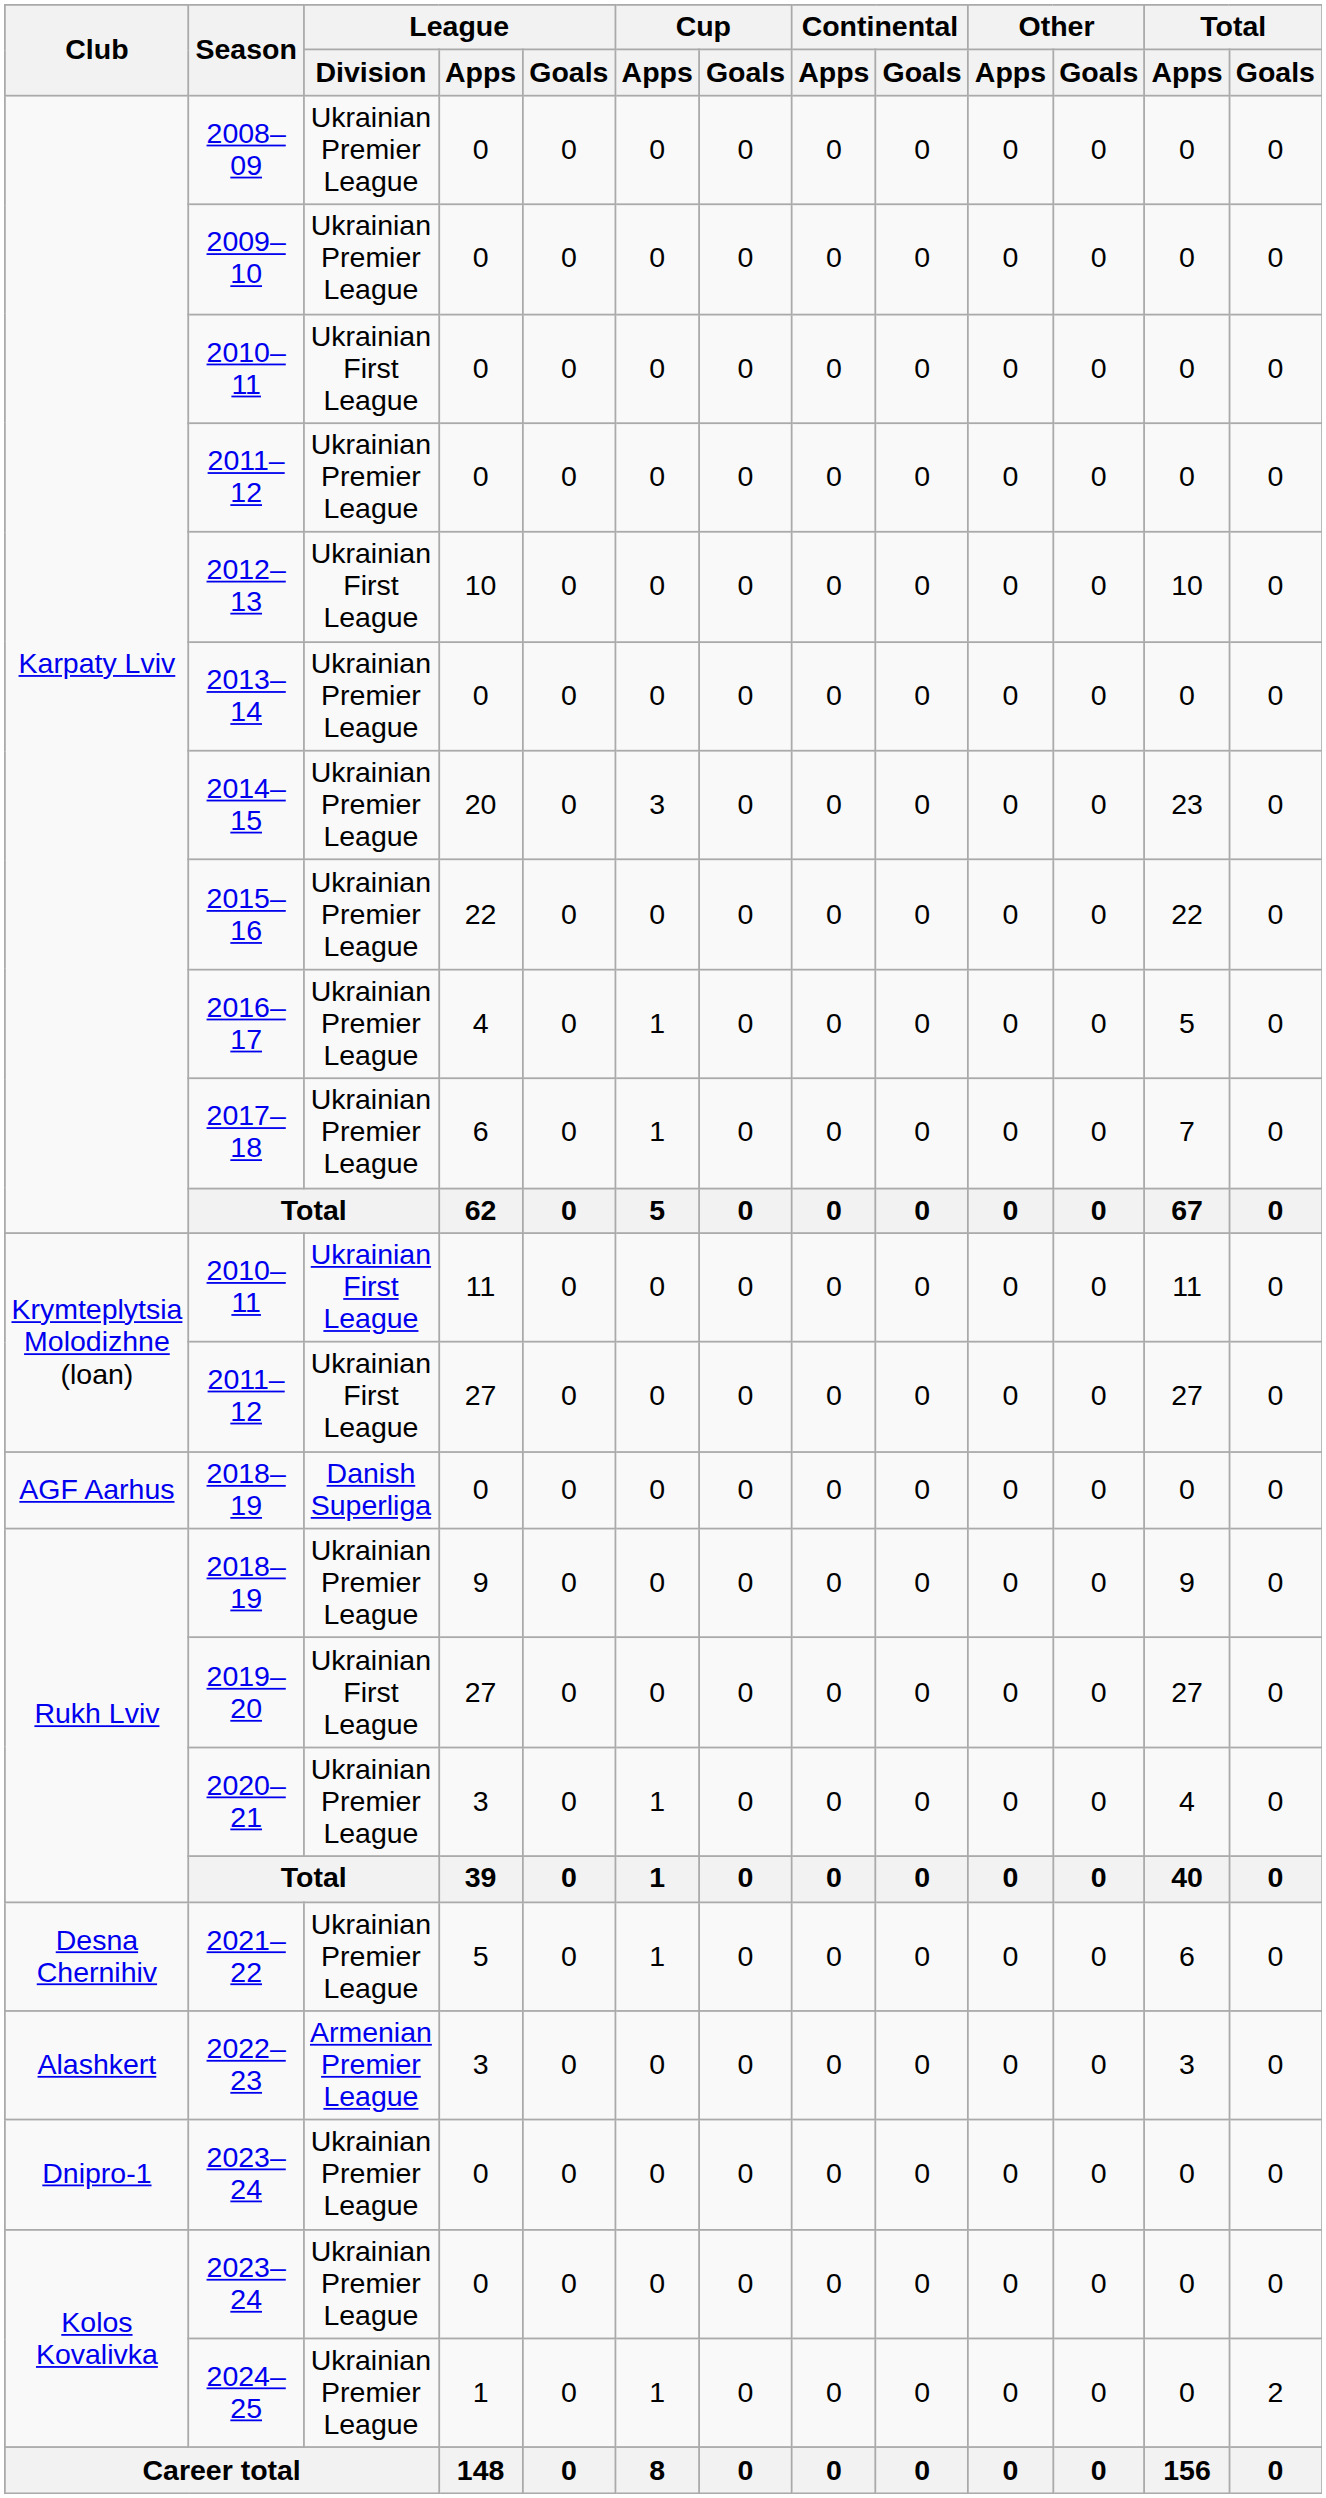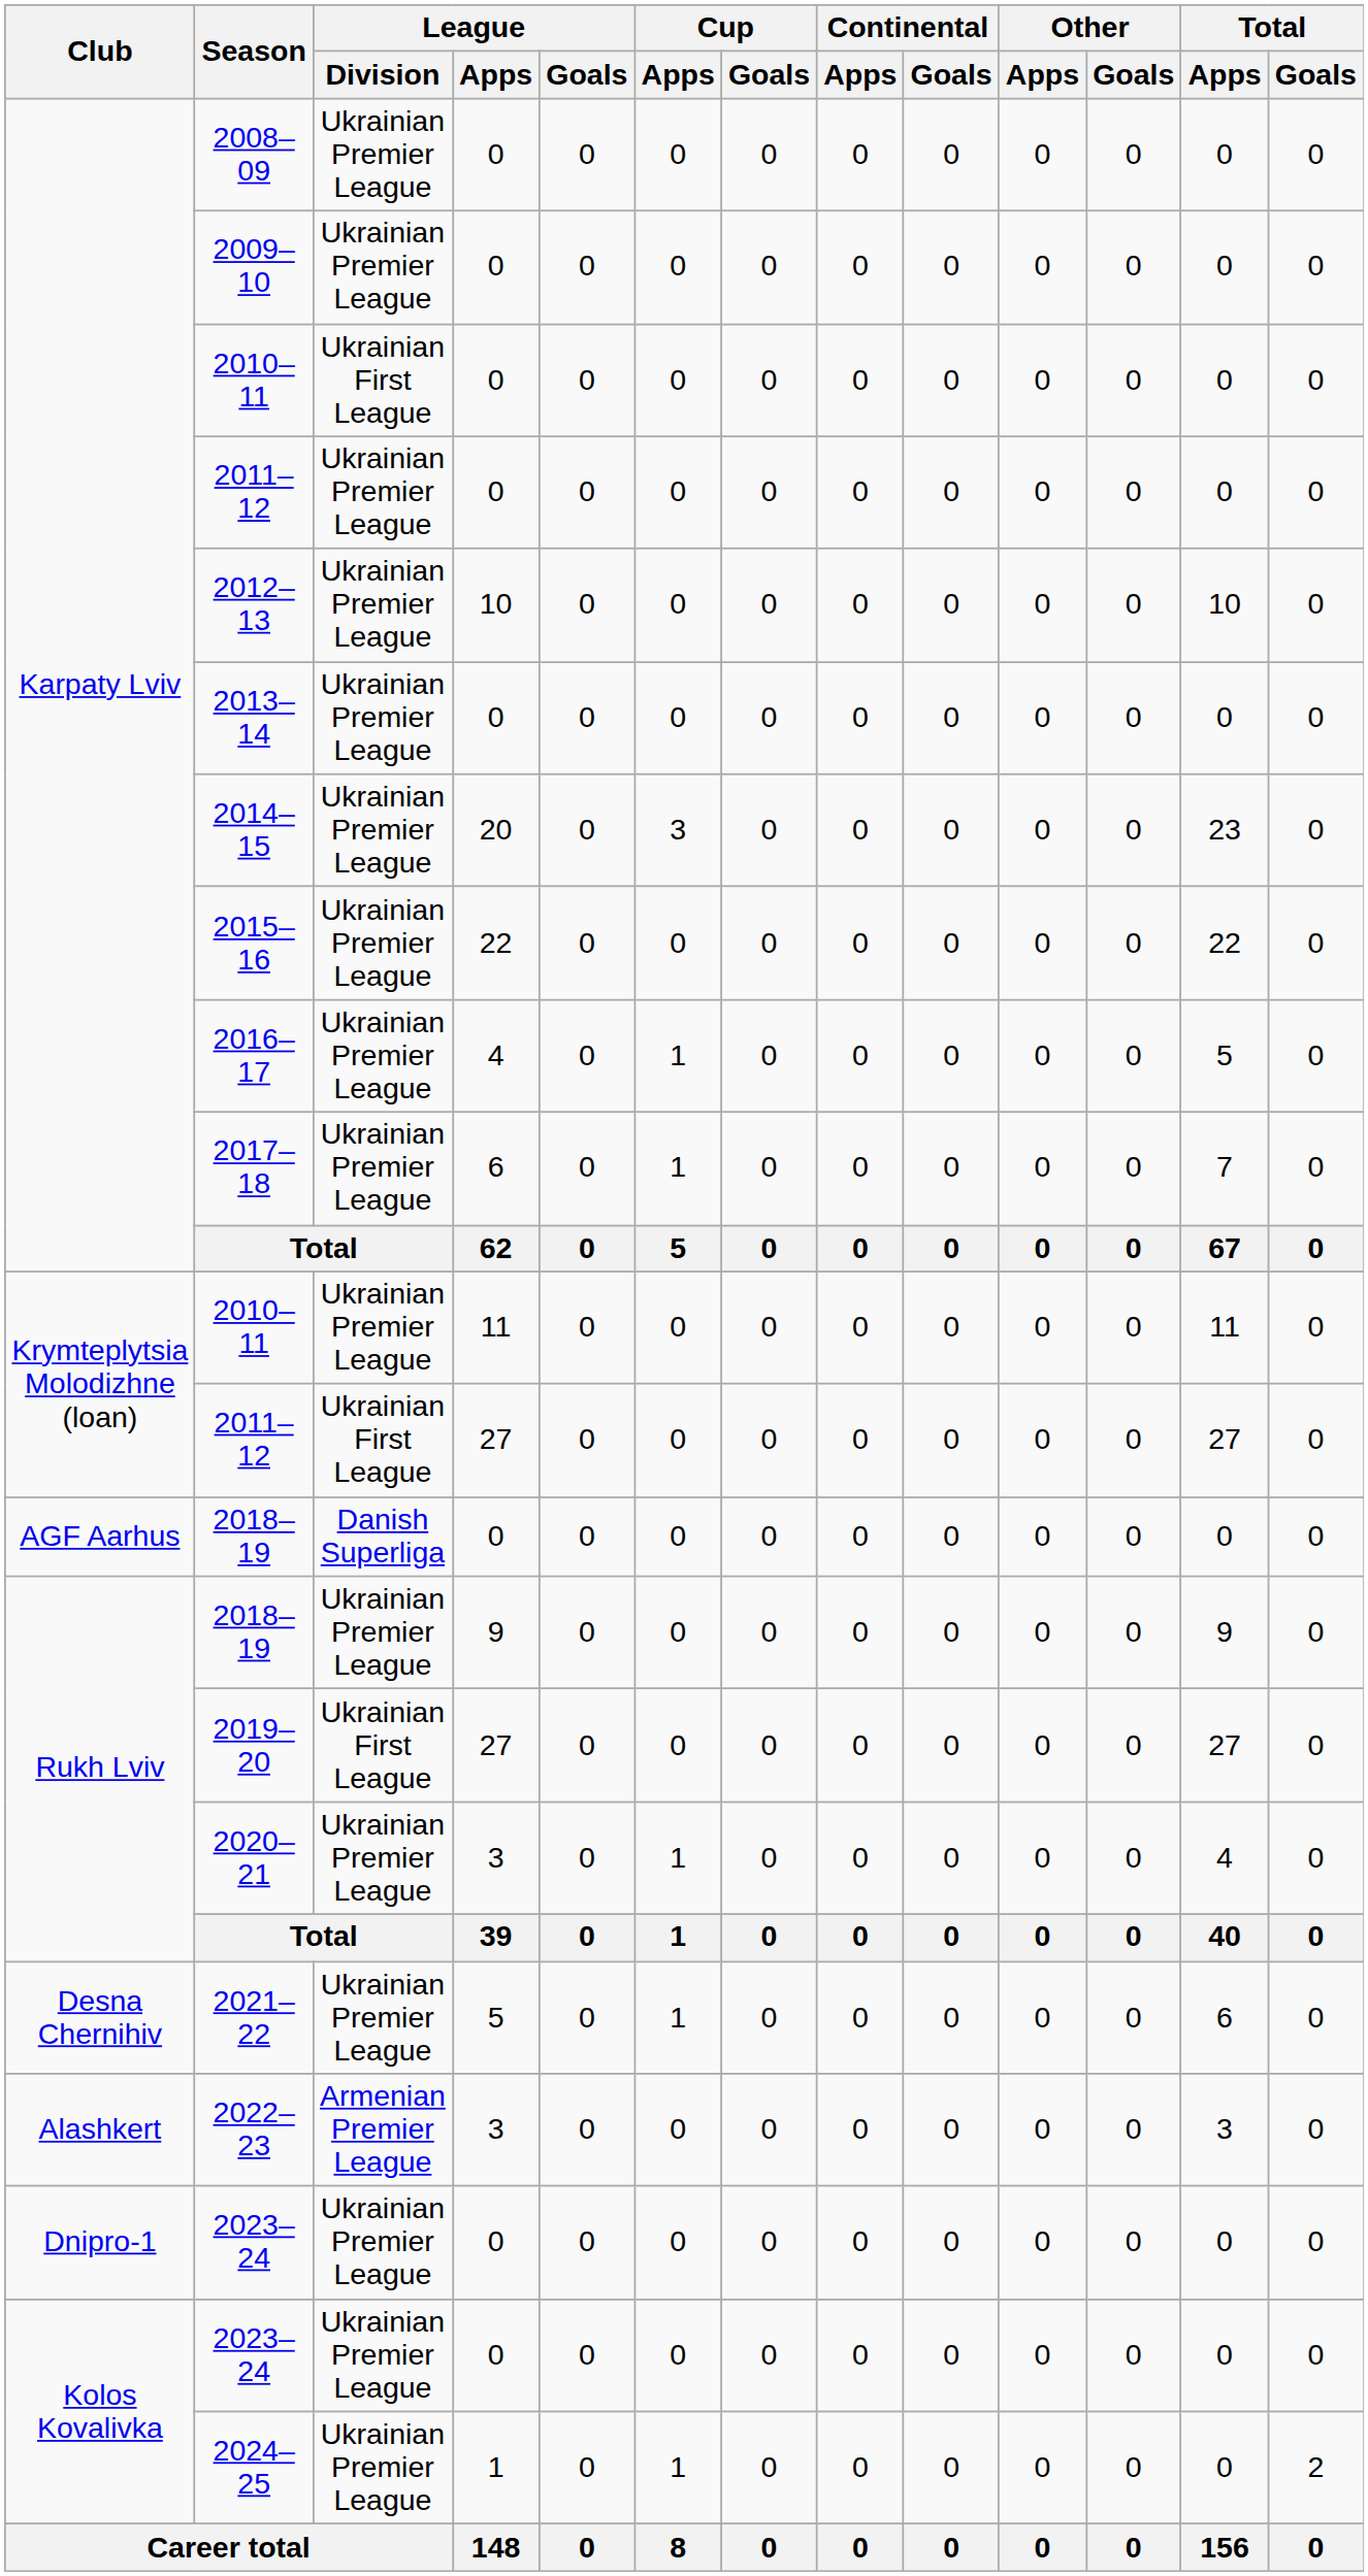 <table class="wikitable" style="text-align:center">
 <tr>
 <th rowspan="2">Club</th>
 <th rowspan="2">Season</th>
 <th colspan="3">League</th>
 <th colspan="2">Cup</th>
 <th colspan="2">Continental</th>
 <th colspan="2">Other</th>
 <th colspan="2">Total</th>
 </tr>
 <tr>
 <th>Division</th>
 <th>Apps</th>
 <th>Goals</th>
 <th>Apps</th>
 <th>Goals</th>
 <th>Apps</th>
 <th>Goals</th>
 <th>Apps</th>
 <th>Goals</th>
 <th>Apps</th>
 <th>Goals</th>
 </tr>
 <tr>
 <td rowspan="11"><a href='#'>Karpaty Lviv</a></td>
 <td><a href='#'>2008–09</a></td>
 <td>Ukrainian Premier League</td>
 <td>0</td>
 <td>0</td>
 <td>0</td>
 <td>0</td>
 <td>0</td>
 <td>0</td>
 <td>0</td>
 <td>0</td>
 <td>0</td>
 <td>0</td>
 </tr>
 <tr>
 <td><a href='#'>2009–10</a></td>
 <td>Ukrainian Premier League</td>
 <td>0</td>
 <td>0</td>
 <td>0</td>
 <td>0</td>
 <td>0</td>
 <td>0</td>
 <td>0</td>
 <td>0</td>
 <td>0</td>
 <td>0</td>
 </tr>
 <tr>
 <td><a href='#'>2010–11</a></td>
 <td>Ukrainian First League</td>
 <td>0</td>
 <td>0</td>
 <td>0</td>
 <td>0</td>
 <td>0</td>
 <td>0</td>
 <td>0</td>
 <td>0</td>
 <td>0</td>
 <td>0</td>
 </tr>
 <tr>
 <td><a href='#'>2011–12</a></td>
 <td>Ukrainian Premier League</td>
 <td>0</td>
 <td>0</td>
 <td>0</td>
 <td>0</td>
 <td>0</td>
 <td>0</td>
 <td>0</td>
 <td>0</td>
 <td>0</td>
 <td>0</td>
 </tr>
 <tr>
 <td><a href='#'>2012–13</a></td>
-<td>Ukrainian First League</td>
+<td>Ukrainian Premier League</td>
 <td>10</td>
 <td>0</td>
 <td>0</td>
 <td>0</td>
 <td>0</td>
 <td>0</td>
 <td>0</td>
 <td>0</td>
 <td>10</td>
 <td>0</td>
 </tr>
 <tr>
 <td><a href='#'>2013–14</a></td>
 <td>Ukrainian Premier League</td>
 <td>0</td>
 <td>0</td>
 <td>0</td>
 <td>0</td>
 <td>0</td>
 <td>0</td>
 <td>0</td>
 <td>0</td>
 <td>0</td>
 <td>0</td>
 </tr>
 <tr>
 <td><a href='#'>2014–15</a></td>
 <td>Ukrainian Premier League</td>
 <td>20</td>
 <td>0</td>
 <td>3</td>
 <td>0</td>
 <td>0</td>
 <td>0</td>
 <td>0</td>
 <td>0</td>
 <td>23</td>
 <td>0</td>
 </tr>
 <tr>
 <td><a href='#'>2015–16</a></td>
 <td>Ukrainian Premier League</td>
 <td>22</td>
 <td>0</td>
 <td>0</td>
 <td>0</td>
 <td>0</td>
 <td>0</td>
 <td>0</td>
 <td>0</td>
 <td>22</td>
 <td>0</td>
 </tr>
 <tr>
 <td><a href='#'>2016–17</a></td>
 <td>Ukrainian Premier League</td>
 <td>4</td>
 <td>0</td>
 <td>1</td>
 <td>0</td>
 <td>0</td>
 <td>0</td>
 <td>0</td>
 <td>0</td>
 <td>5</td>
 <td>0</td>
 </tr>
 <tr>
 <td><a href='#'>2017–18</a></td>
 <td>Ukrainian Premier League</td>
 <td>6</td>
 <td>0</td>
 <td>1</td>
 <td>0</td>
 <td>0</td>
 <td>0</td>
 <td>0</td>
 <td>0</td>
 <td>7</td>
 <td>0</td>
 </tr>
 <tr>
 <th colspan="2">Total</th>
 <th>62</th>
 <th>0</th>
 <th>5</th>
 <th>0</th>
 <th>0</th>
 <th>0</th>
 <th>0</th>
 <th>0</th>
 <th>67</th>
 <th>0</th>
 </tr>
 <tr>
 <td rowspan="2"><a href='#'>Krymteplytsia Molodizhne</a> (loan)</td>
 <td><a href='#'>2010–11</a></td>
-<td><a href='#'>Ukrainian First League</a></td>
+<td>Ukrainian Premier League</td>
 <td>11</td>
 <td>0</td>
 <td>0</td>
 <td>0</td>
 <td>0</td>
 <td>0</td>
 <td>0</td>
 <td>0</td>
 <td>11</td>
 <td>0</td>
 </tr>
 <tr>
 <td><a href='#'>2011–12</a></td>
 <td>Ukrainian First League</td>
 <td>27</td>
 <td>0</td>
 <td>0</td>
 <td>0</td>
 <td>0</td>
 <td>0</td>
 <td>0</td>
 <td>0</td>
 <td>27</td>
 <td>0</td>
 </tr>
 <tr>
 <td><a href='#'>AGF Aarhus</a></td>
 <td><a href='#'>2018–19</a></td>
 <td><a href='#'>Danish Superliga</a></td>
 <td>0</td>
 <td>0</td>
 <td>0</td>
 <td>0</td>
 <td>0</td>
 <td>0</td>
 <td>0</td>
 <td>0</td>
 <td>0</td>
 <td>0</td>
 </tr>
 <tr>
 <td rowspan="4"><a href='#'>Rukh Lviv</a></td>
 <td><a href='#'>2018–19</a></td>
 <td>Ukrainian Premier League</td>
 <td>9</td>
 <td>0</td>
 <td>0</td>
 <td>0</td>
 <td>0</td>
 <td>0</td>
 <td>0</td>
 <td>0</td>
 <td>9</td>
 <td>0</td>
 </tr>
 <tr>
 <td><a href='#'>2019–20</a></td>
 <td>Ukrainian First League</td>
 <td>27</td>
 <td>0</td>
 <td>0</td>
 <td>0</td>
 <td>0</td>
 <td>0</td>
 <td>0</td>
 <td>0</td>
 <td>27</td>
 <td>0</td>
 </tr>
 <tr>
 <td><a href='#'>2020–21</a></td>
 <td>Ukrainian Premier League</td>
 <td>3</td>
 <td>0</td>
 <td>1</td>
 <td>0</td>
 <td>0</td>
 <td>0</td>
 <td>0</td>
 <td>0</td>
 <td>4</td>
 <td>0</td>
 </tr>
 <tr>
 <th colspan="2">Total</th>
 <th>39</th>
 <th>0</th>
 <th>1</th>
 <th>0</th>
 <th>0</th>
 <th>0</th>
 <th>0</th>
 <th>0</th>
 <th>40</th>
 <th>0</th>
 </tr>
 <tr>
 <td><a href='#'>Desna Chernihiv</a></td>
 <td><a href='#'>2021–22</a></td>
 <td>Ukrainian Premier League</td>
 <td>5</td>
 <td>0</td>
 <td>1</td>
 <td>0</td>
 <td>0</td>
 <td>0</td>
 <td>0</td>
 <td>0</td>
 <td>6</td>
 <td>0</td>
 </tr>
 <tr>
 <td><a href='#'>Alashkert</a></td>
 <td><a href='#'>2022–23</a></td>
 <td><a href='#'>Armenian Premier League</a></td>
 <td>3</td>
 <td>0</td>
 <td>0</td>
 <td>0</td>
 <td>0</td>
 <td>0</td>
 <td>0</td>
 <td>0</td>
 <td>3</td>
 <td>0</td>
 </tr>
 <tr>
 <td><a href='#'>Dnipro-1</a></td>
 <td><a href='#'>2023–24</a></td>
 <td>Ukrainian Premier League</td>
 <td>0</td>
 <td>0</td>
 <td>0</td>
 <td>0</td>
 <td>0</td>
 <td>0</td>
 <td>0</td>
 <td>0</td>
 <td>0</td>
 <td>0</td>
 </tr>
 <tr>
 <td rowspan="2"><a href='#'>Kolos Kovalivka</a></td>
 <td><a href='#'>2023–24</a></td>
 <td>Ukrainian Premier League</td>
 <td>0</td>
 <td>0</td>
 <td>0</td>
 <td>0</td>
 <td>0</td>
 <td>0</td>
 <td>0</td>
 <td>0</td>
 <td>0</td>
 <td>0</td>
 </tr>
 <tr>
 <td><a href='#'>2024–25</a></td>
 <td>Ukrainian Premier League</td>
 <td>1</td>
 <td>0</td>
 <td>1</td>
 <td>0</td>
 <td>0</td>
 <td>0</td>
 <td>0</td>
 <td>0</td>
 <td>0</td>
 <td>2</td>
 </tr>
 <tr>
 <th colspan="3">Career total</th>
 <th>148</th>
 <th>0</th>
 <th>8</th>
 <th>0</th>
 <th>0</th>
 <th>0</th>
 <th>0</th>
 <th>0</th>
 <th>156</th>
 <th>0</th>
 </tr>
 </table>
